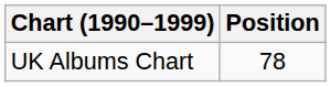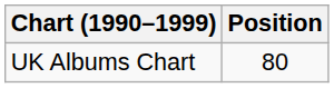 <table class="wikitable sortable">
 <tr>
 <th>Chart (1990–1999)</th>
 <th>Position</th>
 </tr>
 <tr>
 <td>UK Albums Chart</td>
-<td style="text-align:center;">78</td>
+<td style="text-align:center;">80</td>
 </tr>
 </table>
